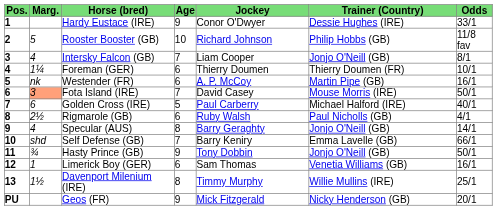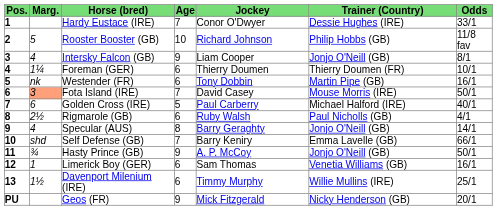 <table border="1" cellpadding="0" style="border-collapse: collapse; font-size:90%">
 <tr style="background:#7d7; text-align:center;">
 <td style="width:35px;"><strong>Pos.</strong></td>
 <td style="width:45px;"><strong>Marg.</strong></td>
 <td style="width:160px;"><strong>Horse (bred)</strong></td>
 <td style="width:30px;"><strong>Age</strong></td>
 <td style="width:160px;"><strong>Jockey</strong></td>
 <td style="width:210px;"><strong>Trainer (Country)</strong></td>
 <td style="width:50px;"><strong>Odds</strong></td>
 </tr>
 <tr>
 <td><strong>1</strong></td>
 <td></td>
 <td><a href='#'>Hardy Eustace</a> (IRE)</td>
-<td>9</td>
+<td>7</td>
 <td>Conor O'Dwyer</td>
 <td><a href='#'>Dessie Hughes</a> (IRE)</td>
 <td>33/1</td>
 </tr>
 <tr>
 <td><strong>2</strong></td>
 <td><em>5</em></td>
 <td><a href='#'>Rooster Booster</a> (GB)</td>
 <td>10</td>
 <td><a href='#'>Richard Johnson</a></td>
 <td><a href='#'>Philip Hobbs</a> (GB)</td>
 <td>11/8 fav</td>
 </tr>
 <tr>
 <td><strong>3</strong></td>
 <td><em>4</em></td>
 <td><a href='#'>Intersky Falcon</a> (GB)</td>
-<td>7</td>
+<td>9</td>
 <td>Liam Cooper</td>
 <td><a href='#'>Jonjo O'Neill</a> (GB)</td>
 <td>8/1</td>
 </tr>
 <tr>
 <td><strong>4</strong></td>
 <td><em>1¼</em></td>
 <td>Foreman (GER)</td>
 <td>6</td>
 <td>Thierry Doumen</td>
 <td>Thierry Doumen (FR)</td>
 <td>10/1</td>
 </tr>
 <tr>
 <td><strong>5</strong></td>
 <td><em>nk</em></td>
 <td>Westender (FR)</td>
 <td>6</td>
-<td><a href='#'>A. P. McCoy</a></td>
+<td><a href='#'>Tony Dobbin</a></td>
 <td><a href='#'>Martin Pipe</a> (GB)</td>
 <td>16/1</td>
 </tr>
 <tr>
 <td><strong>6</strong></td>
 <td style="background: lightsalmon;"><em>3</em></td>
 <td>Fota Island (IRE)</td>
 <td>7</td>
 <td>David Casey</td>
 <td><a href='#'>Mouse Morris</a> (IRE)</td>
 <td>50/1</td>
 </tr>
 <tr>
 <td><strong>7</strong></td>
 <td><em>6</em></td>
 <td>Golden Cross (IRE)</td>
 <td>5</td>
 <td><a href='#'>Paul Carberry</a></td>
 <td>Michael Halford (IRE)</td>
 <td>40/1</td>
 </tr>
 <tr>
 <td><strong>8</strong></td>
 <td><em>2½</em></td>
 <td>Rigmarole (GB)</td>
 <td>6</td>
 <td><a href='#'>Ruby Walsh</a></td>
 <td><a href='#'>Paul Nicholls</a> (GB)</td>
 <td>4/1</td>
 </tr>
 <tr>
 <td><strong>9</strong></td>
 <td><em>4</em></td>
 <td>Specular (AUS)</td>
 <td>8</td>
 <td><a href='#'>Barry Geraghty</a></td>
 <td><a href='#'>Jonjo O'Neill</a> (GB)</td>
 <td>14/1</td>
 </tr>
 <tr>
 <td><strong>10</strong></td>
 <td><em>shd</em></td>
 <td>Self Defense (GB)</td>
 <td>7</td>
 <td>Barry Keniry</td>
 <td>Emma Lavelle (GB)</td>
 <td>66/1</td>
 </tr>
 <tr>
 <td><strong>11</strong></td>
 <td><em>¾</em></td>
 <td>Hasty Prince (GB)</td>
 <td>9</td>
-<td><a href='#'>Tony Dobbin</a></td>
+<td><a href='#'>A. P. McCoy</a></td>
 <td><a href='#'>Jonjo O'Neill</a> (GB)</td>
 <td>50/1</td>
 </tr>
 <tr>
 <td><strong>12</strong></td>
 <td><em>1</em></td>
 <td>Limerick Boy (GER)</td>
 <td>6</td>
 <td>Sam Thomas</td>
 <td><a href='#'>Venetia Williams</a> (GB)</td>
 <td>16/1</td>
 </tr>
 <tr>
 <td><strong>13</strong></td>
 <td><em>1½</em></td>
 <td><a href='#'>Davenport Milenium</a> (IRE)</td>
-<td>8</td>
+<td>6</td>
 <td><a href='#'>Timmy Murphy</a></td>
 <td><a href='#'>Willie Mullins</a> (IRE)</td>
 <td>25/1</td>
 </tr>
 <tr>
 <td><strong>PU</strong></td>
 <td></td>
 <td><a href='#'>Geos</a> (FR)</td>
 <td>9</td>
 <td><a href='#'>Mick Fitzgerald</a></td>
 <td><a href='#'>Nicky Henderson</a> (GB)</td>
 <td>20/1</td>
 </tr>
 </table>
